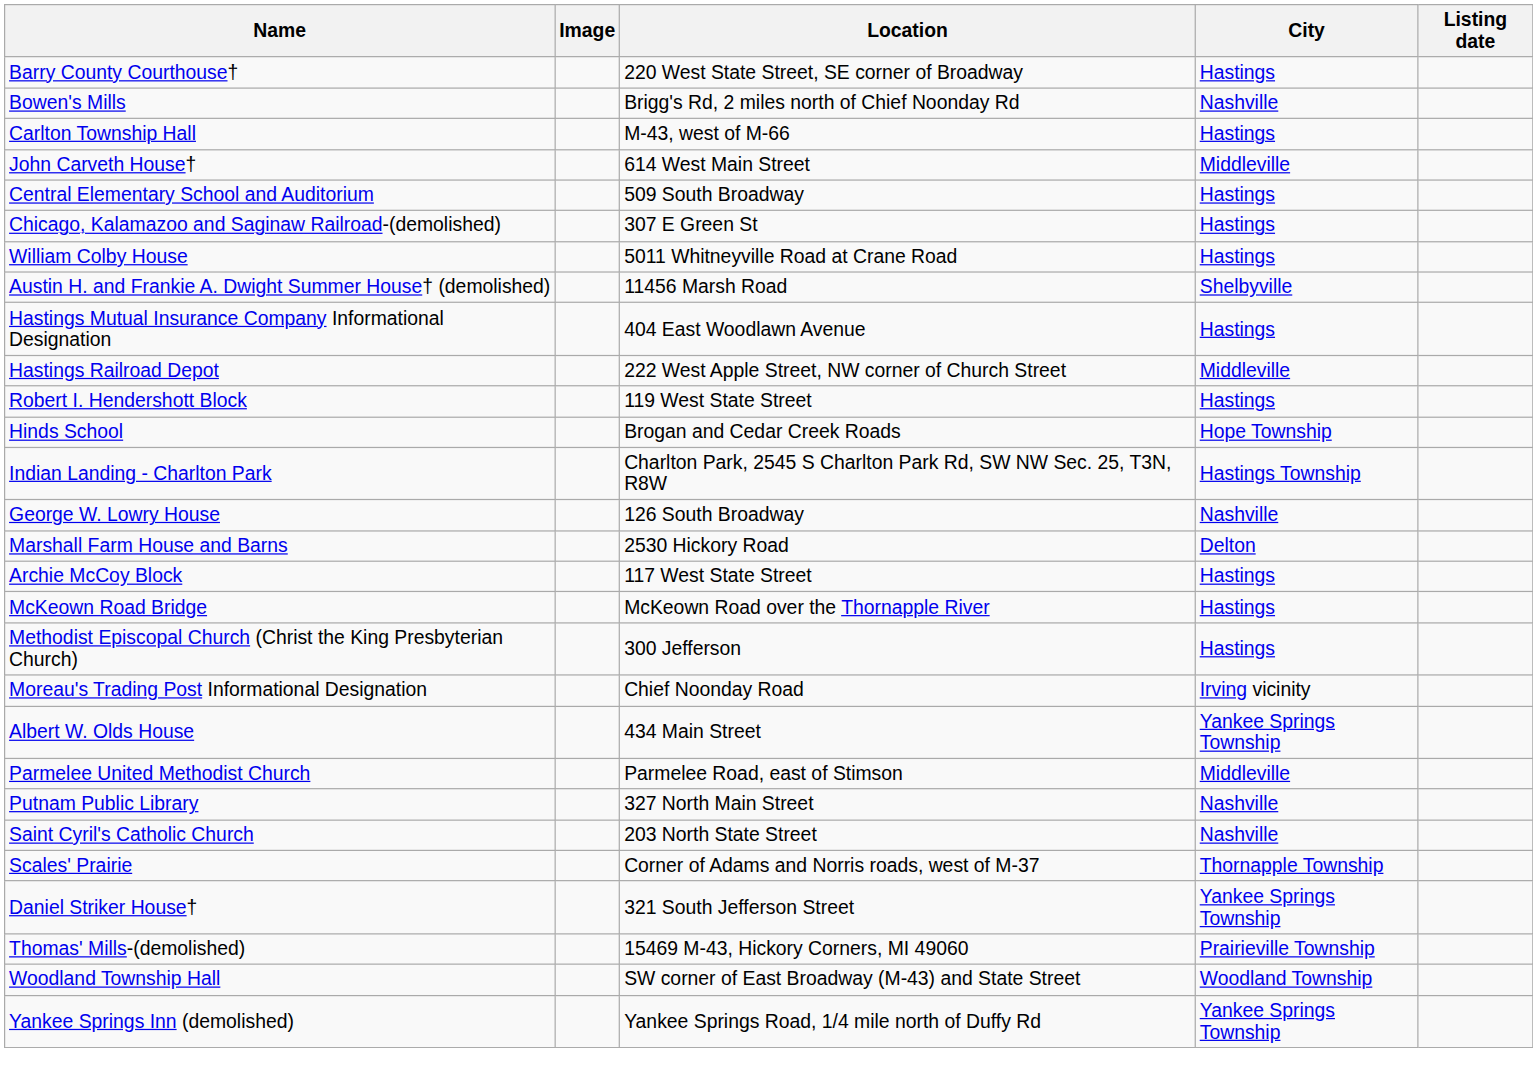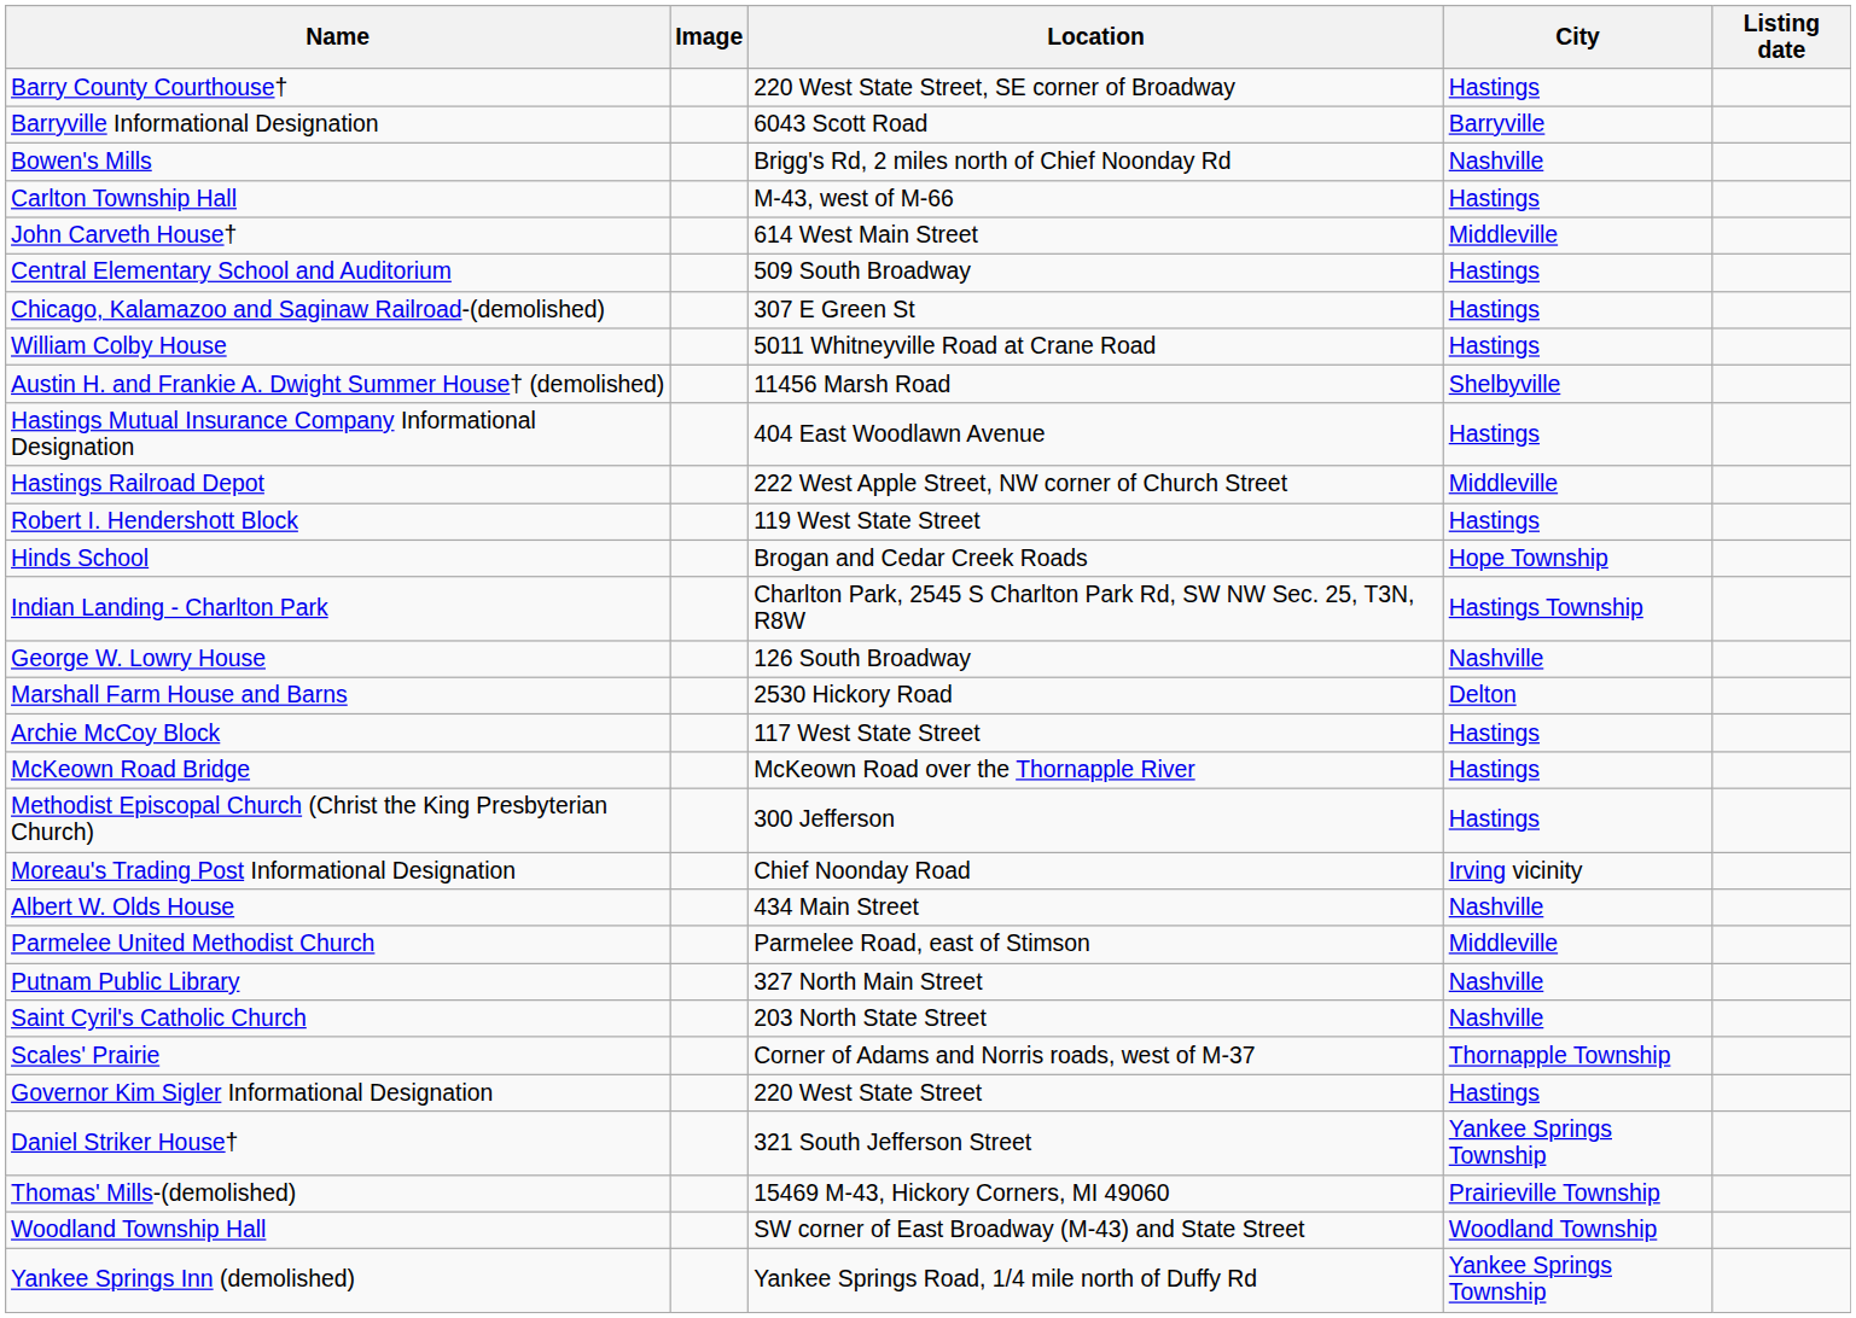 <table class="wikitable sortable" style="width:100%">
 <tr>
 <th>Name</th>
 <th>Image</th>
 <th>Location</th>
 <th>City</th>
 <th>Listing date</th>
 </tr>
 <tr>
 <td><a href='#'>Barry County Courthouse</a>†</td>
 <td></td>
 <td>220 West State Street, SE corner of Broadway</td>
 <td><a href='#'>Hastings</a></td>
+<td></td>
+</tr>
+<tr>
+<td><a href='#'>Barryville</a> Informational Designation</td>
+<td></td>
+<td>6043 Scott Road</td>
+<td><a href='#'>Barryville</a></td>
 <td></td>
 </tr>
 <tr>
 <td><a href='#'>Bowen's Mills</a></td>
 <td></td>
 <td>Brigg's Rd, 2 miles north of Chief Noonday Rd</td>
 <td><a href='#'>Nashville</a></td>
 <td></td>
 </tr>
 <tr>
 <td><a href='#'>Carlton Township Hall</a></td>
 <td></td>
 <td>M-43, west of M-66</td>
 <td><a href='#'>Hastings</a></td>
 <td></td>
 </tr>
 <tr>
 <td><a href='#'>John Carveth House</a>†</td>
 <td></td>
 <td>614 West Main Street</td>
 <td><a href='#'>Middleville</a></td>
 <td></td>
 </tr>
 <tr>
 <td><a href='#'>Central Elementary School and Auditorium</a></td>
 <td></td>
 <td>509 South Broadway</td>
 <td><a href='#'>Hastings</a></td>
 <td></td>
 </tr>
 <tr>
 <td><a href='#'>Chicago, Kalamazoo and Saginaw Railroad</a>-(demolished)</td>
 <td></td>
 <td>307 E Green St</td>
 <td><a href='#'>Hastings</a></td>
 <td></td>
 </tr>
 <tr>
 <td><a href='#'>William Colby House</a></td>
 <td></td>
 <td>5011 Whitneyville Road at Crane Road</td>
 <td><a href='#'>Hastings</a></td>
 <td></td>
 </tr>
 <tr>
 <td><a href='#'>Austin H. and Frankie A. Dwight Summer House</a>† (demolished)</td>
 <td></td>
 <td>11456 Marsh Road</td>
 <td><a href='#'>Shelbyville</a></td>
 <td></td>
 </tr>
 <tr>
 <td><a href='#'>Hastings Mutual Insurance Company</a> Informational Designation</td>
 <td></td>
 <td>404 East Woodlawn Avenue</td>
 <td><a href='#'>Hastings</a></td>
 <td></td>
 </tr>
 <tr>
 <td><a href='#'>Hastings Railroad Depot</a></td>
 <td></td>
 <td>222 West Apple Street, NW corner of Church Street</td>
 <td><a href='#'>Middleville</a></td>
 <td></td>
 </tr>
 <tr>
 <td><a href='#'>Robert I. Hendershott Block</a></td>
 <td></td>
 <td>119 West State Street</td>
 <td><a href='#'>Hastings</a></td>
 <td></td>
 </tr>
 <tr>
 <td><a href='#'>Hinds School</a></td>
 <td></td>
 <td>Brogan and Cedar Creek Roads</td>
 <td><a href='#'>Hope Township</a></td>
 <td></td>
 </tr>
 <tr>
 <td><a href='#'>Indian Landing - Charlton Park</a></td>
 <td></td>
 <td>Charlton Park, 2545 S Charlton Park Rd, SW NW Sec. 25, T3N, R8W</td>
 <td><a href='#'>Hastings Township</a></td>
 <td></td>
 </tr>
 <tr>
 <td><a href='#'>George W. Lowry House</a></td>
 <td></td>
 <td>126 South Broadway</td>
 <td><a href='#'>Nashville</a></td>
 <td></td>
 </tr>
 <tr>
 <td><a href='#'>Marshall Farm House and Barns</a></td>
 <td></td>
 <td>2530 Hickory Road</td>
 <td><a href='#'>Delton</a></td>
 <td></td>
 </tr>
 <tr>
 <td><a href='#'>Archie McCoy Block</a></td>
 <td></td>
 <td>117 West State Street</td>
 <td><a href='#'>Hastings</a></td>
 <td></td>
 </tr>
 <tr>
 <td><a href='#'>McKeown Road Bridge</a></td>
 <td></td>
 <td>McKeown Road over the <a href='#'>Thornapple River</a></td>
 <td><a href='#'>Hastings</a></td>
 <td></td>
 </tr>
 <tr>
 <td><a href='#'>Methodist Episcopal Church</a> (Christ the King Presbyterian Church)</td>
 <td></td>
 <td>300 Jefferson</td>
 <td><a href='#'>Hastings</a></td>
 <td></td>
 </tr>
 <tr>
 <td><a href='#'>Moreau's Trading Post</a> Informational Designation</td>
 <td></td>
 <td>Chief Noonday Road</td>
 <td><a href='#'>Irving</a> vicinity</td>
 <td></td>
 </tr>
 <tr>
 <td><a href='#'>Albert W. Olds House</a></td>
 <td></td>
 <td>434 Main Street</td>
-<td><a href='#'>Yankee Springs Township</a></td>
+<td><a href='#'>Nashville</a></td>
 <td></td>
 </tr>
 <tr>
 <td><a href='#'>Parmelee United Methodist Church</a></td>
 <td></td>
 <td>Parmelee Road, east of Stimson</td>
 <td><a href='#'>Middleville</a></td>
 <td></td>
 </tr>
 <tr>
 <td><a href='#'>Putnam Public Library</a></td>
 <td></td>
 <td>327 North Main Street</td>
 <td><a href='#'>Nashville</a></td>
 <td></td>
 </tr>
 <tr>
 <td><a href='#'>Saint Cyril's Catholic Church</a></td>
 <td></td>
 <td>203 North State Street</td>
 <td><a href='#'>Nashville</a></td>
 <td></td>
 </tr>
 <tr>
 <td><a href='#'>Scales' Prairie</a></td>
 <td></td>
 <td>Corner of Adams and Norris roads, west of M-37</td>
 <td><a href='#'>Thornapple Township</a></td>
 <td></td>
 </tr>
 <tr>
+<td><a href='#'>Governor Kim Sigler</a> Informational Designation</td>
+<td></td>
+<td>220 West State Street</td>
+<td><a href='#'>Hastings</a></td>
+<td></td>
+</tr>
+<tr>
 <td><a href='#'>Daniel Striker House</a>†</td>
 <td></td>
 <td>321 South Jefferson Street</td>
 <td><a href='#'>Yankee Springs Township</a></td>
 <td></td>
 </tr>
 <tr>
 <td><a href='#'>Thomas' Mills</a>-(demolished)</td>
 <td></td>
 <td>15469 M-43, Hickory Corners, MI 49060</td>
 <td><a href='#'>Prairieville Township</a></td>
 <td></td>
 </tr>
 <tr>
 <td><a href='#'>Woodland Township Hall</a></td>
 <td></td>
 <td>SW corner of East Broadway (M-43) and State Street</td>
 <td><a href='#'>Woodland Township</a></td>
 <td></td>
 </tr>
 <tr>
 <td><a href='#'>Yankee Springs Inn</a> (demolished)</td>
 <td></td>
 <td>Yankee Springs Road, 1/4 mile north of Duffy Rd</td>
 <td><a href='#'>Yankee Springs Township</a></td>
 <td></td>
 </tr>
 </table>
